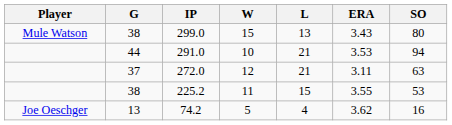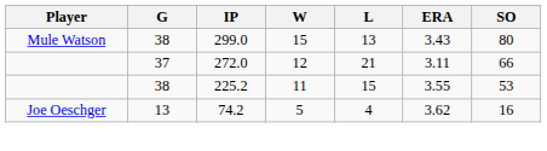 <table class="wikitable sortable">
 <tr>
 <th bgcolor="#DDDDFF" width="16%">Player</th>
 <th bgcolor="#DDDDFF" width="9%">G</th>
 <th bgcolor="#DDDDFF" width="9%">IP</th>
 <th bgcolor="#DDDDFF" width="9%">W</th>
 <th bgcolor="#DDDDFF" width="9%">L</th>
 <th bgcolor="#DDDDFF" width="9%">ERA</th>
 <th bgcolor="#DDDDFF" width="9%">SO</th>
 </tr>
 <tr align="center">
 <td><a href='#'>Mule Watson</a></td>
 <td>38</td>
 <td>299.0</td>
 <td>15</td>
 <td>13</td>
 <td>3.43</td>
 <td>80</td>
 </tr>
-<tr align=center>
-<td></td>
-<td>44</td>
-<td>291.0</td>
-<td>10</td>
-<td>21</td>
-<td>3.53</td>
-<td>94</td>
-</tr>
 <tr align="center">
 <td></td>
 <td>37</td>
 <td>272.0</td>
 <td>12</td>
 <td>21</td>
 <td>3.11</td>
-<td>63</td>
+<td>66</td>
 </tr>
 <tr align="center">
 <td></td>
 <td>38</td>
 <td>225.2</td>
 <td>11</td>
 <td>15</td>
 <td>3.55</td>
 <td>53</td>
 </tr>
 <tr align="center">
 <td><a href='#'>Joe Oeschger</a></td>
 <td>13</td>
 <td>74.2</td>
 <td>5</td>
 <td>4</td>
 <td>3.62</td>
 <td>16</td>
 </tr>
 </table>
